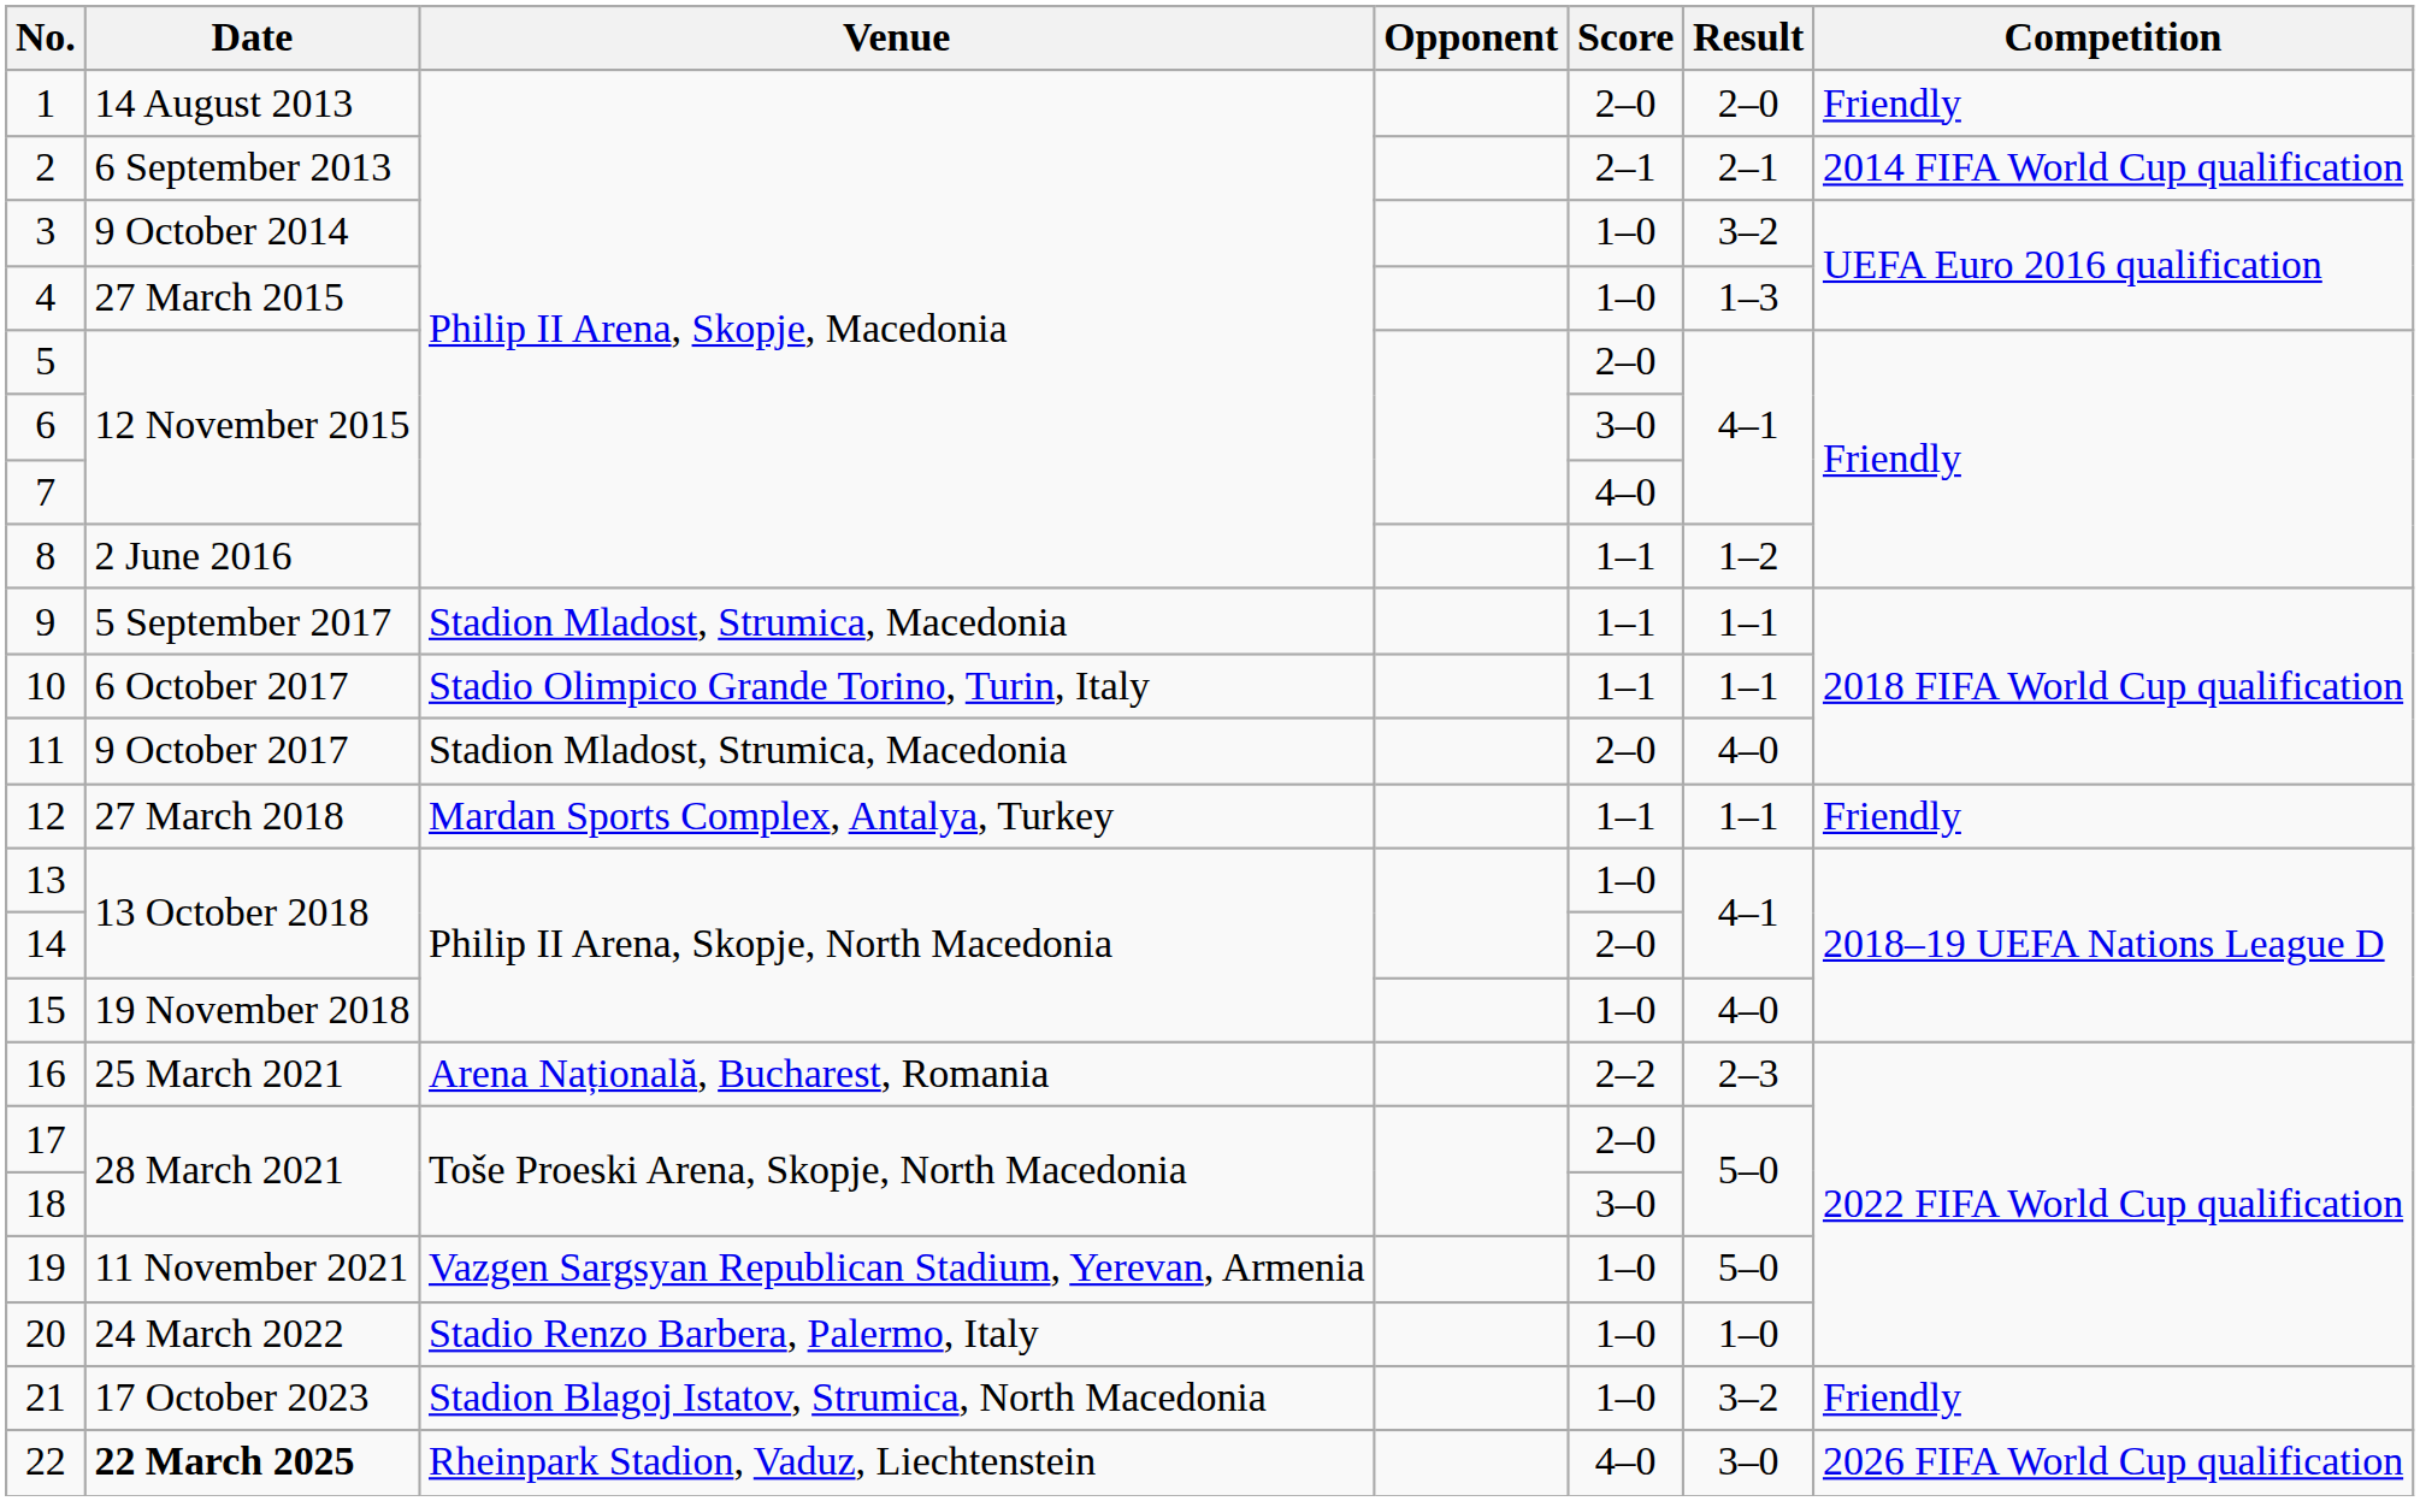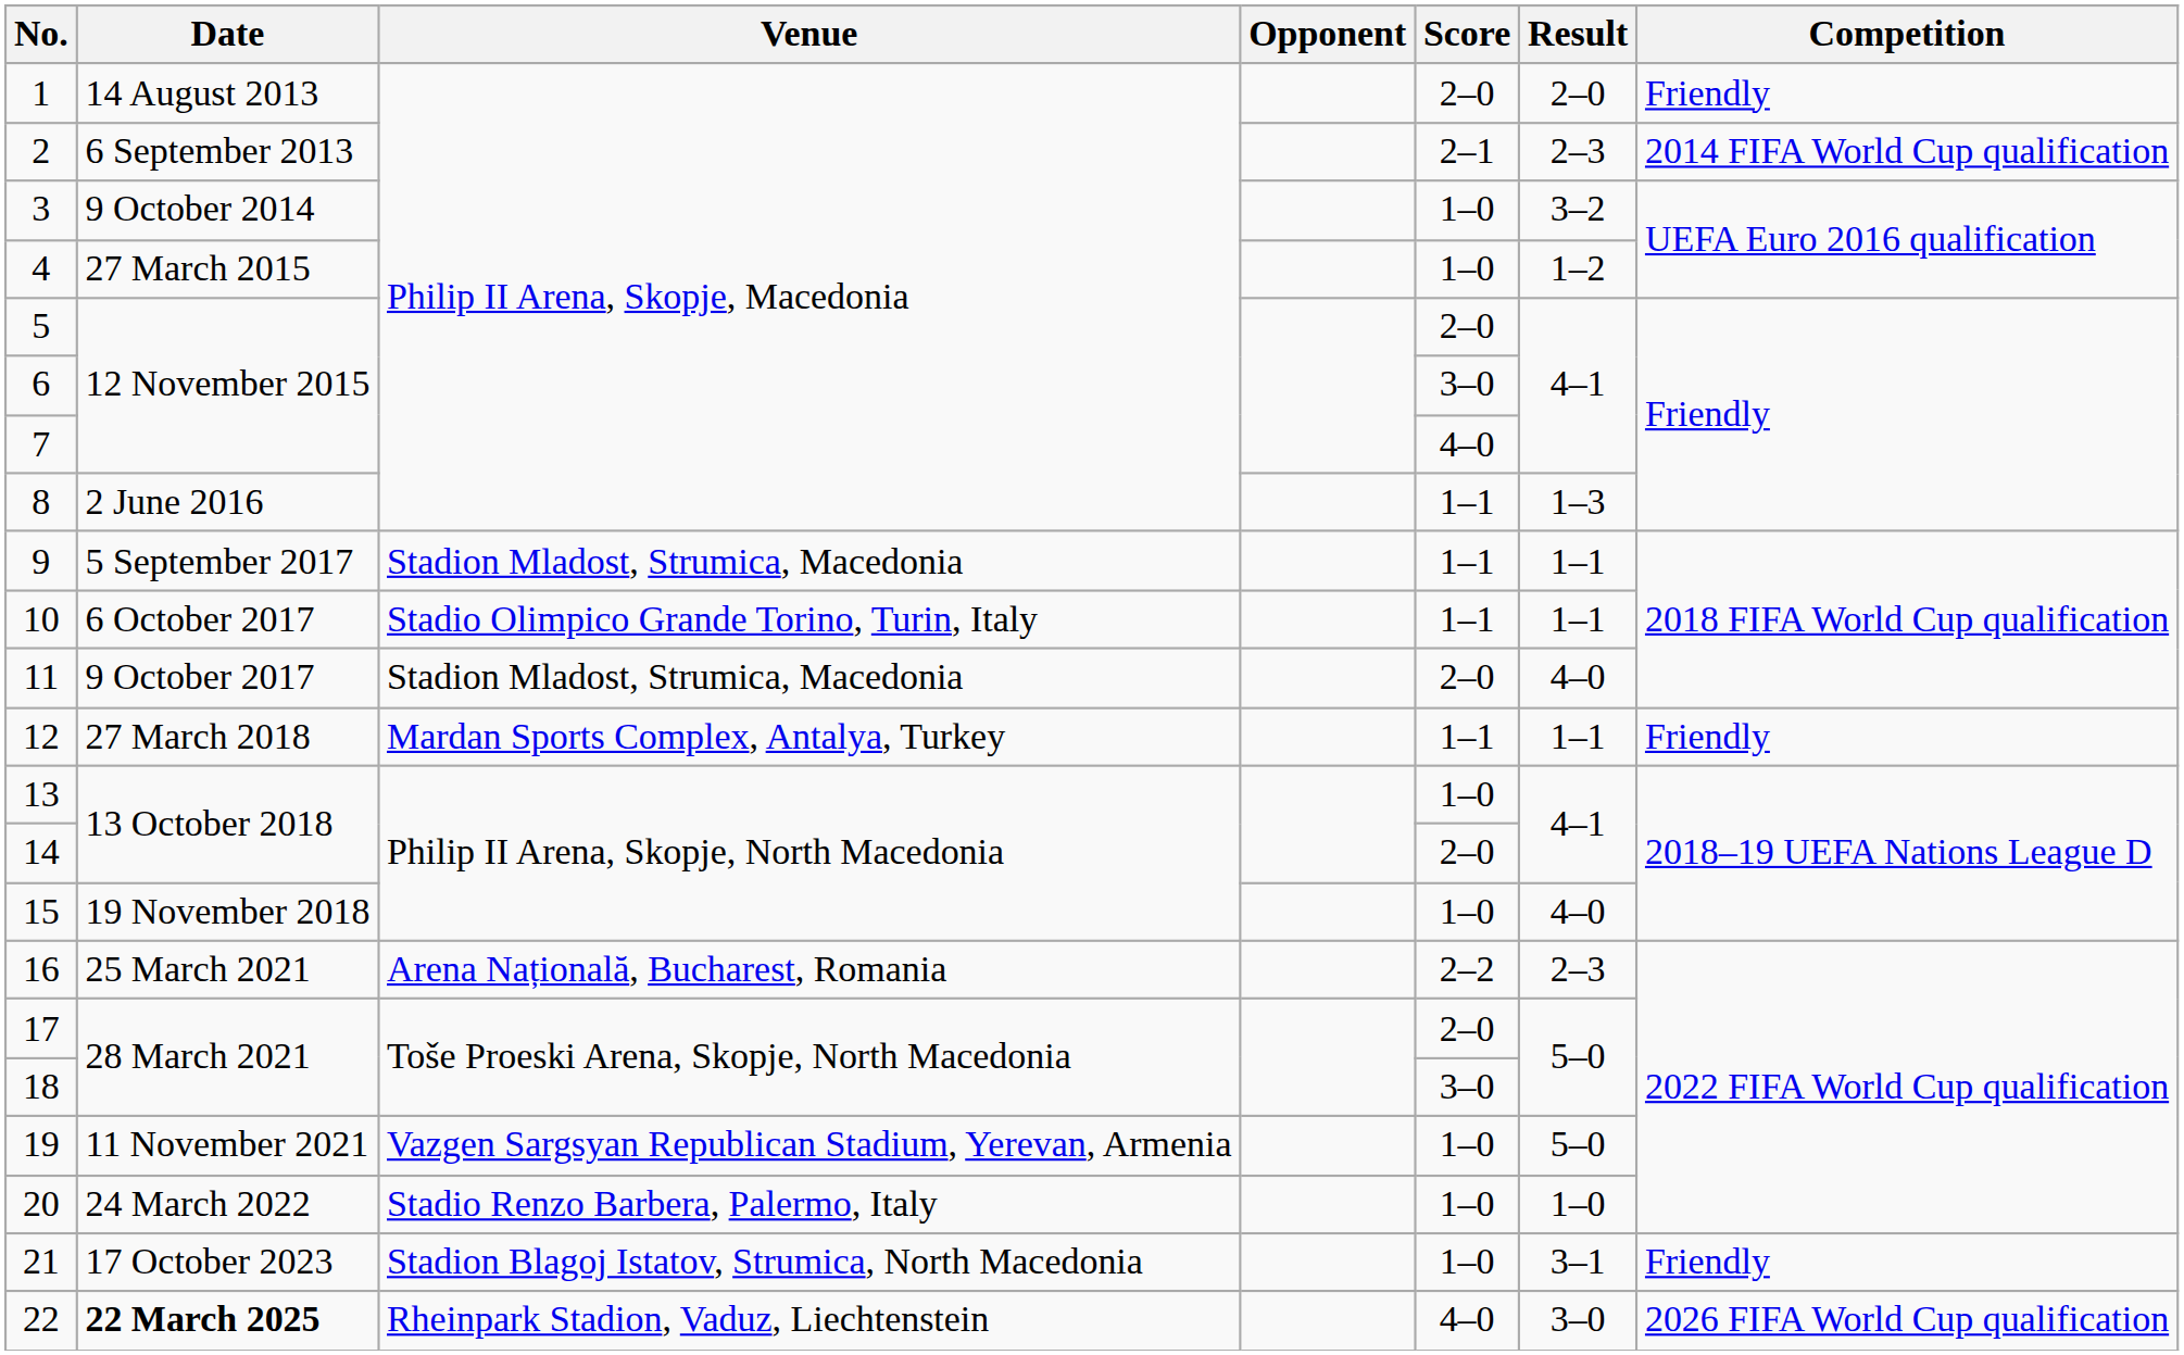 <table class="wikitable sortable">
 <tr>
 <th scope="col">No.</th>
 <th scope="col">Date</th>
 <th scope="col">Venue</th>
 <th scope="col">Opponent</th>
 <th scope="col">Score</th>
 <th scope="col">Result</th>
 <th scope="col">Competition</th>
 </tr>
 <tr>
 <td style="text-align:center">1</td>
 <td>14 August 2013</td>
 <td rowspan="8"><a href='#'>Philip II Arena</a>, <a href='#'>Skopje</a>, Macedonia</td>
 <td></td>
 <td style="text-align:center">2–0</td>
 <td style="text-align:center">2–0</td>
 <td><a href='#'>Friendly</a></td>
 </tr>
 <tr>
 <td style="text-align:center">2</td>
 <td>6 September 2013</td>
 <td></td>
 <td style="text-align:center">2–1</td>
-<td style="text-align:center">2–1</td>
+<td style="text-align:center">2–3</td>
 <td><a href='#'>2014 FIFA World Cup qualification</a></td>
 </tr>
 <tr>
 <td style="text-align:center">3</td>
 <td>9 October 2014</td>
 <td></td>
 <td style="text-align:center">1–0</td>
 <td style="text-align:center">3–2</td>
 <td rowspan="2"><a href='#'>UEFA Euro 2016 qualification</a></td>
 </tr>
 <tr>
 <td style="text-align:center">4</td>
 <td>27 March 2015</td>
 <td></td>
 <td style="text-align:center">1–0</td>
-<td style="text-align:center">1–3</td>
+<td style="text-align:center">1–2</td>
 </tr>
 <tr>
 <td style="text-align:center">5</td>
 <td rowspan="3">12 November 2015</td>
 <td rowspan="3"></td>
 <td style="text-align:center">2–0</td>
 <td rowspan="3" style="text-align:center;">4–1</td>
 <td rowspan="4"><a href='#'>Friendly</a></td>
 </tr>
 <tr>
 <td style="text-align:center">6</td>
 <td style="text-align:center">3–0</td>
 </tr>
 <tr>
 <td style="text-align:center">7</td>
 <td style="text-align:center">4–0</td>
 </tr>
 <tr>
 <td style="text-align:center">8</td>
 <td>2 June 2016</td>
 <td></td>
 <td style="text-align:center">1–1</td>
-<td style="text-align:center">1–2</td>
+<td style="text-align:center">1–3</td>
 </tr>
 <tr>
 <td style="text-align:center">9</td>
 <td>5 September 2017</td>
 <td><a href='#'>Stadion Mladost</a>, <a href='#'>Strumica</a>, Macedonia</td>
 <td></td>
 <td style="text-align:center">1–1</td>
 <td style="text-align:center">1–1</td>
 <td rowspan="3"><a href='#'>2018 FIFA World Cup qualification</a></td>
 </tr>
 <tr>
 <td style="text-align:center">10</td>
 <td>6 October 2017</td>
 <td><a href='#'>Stadio Olimpico Grande Torino</a>, <a href='#'>Turin</a>, Italy</td>
 <td></td>
 <td style="text-align:center">1–1</td>
 <td style="text-align:center">1–1</td>
 </tr>
 <tr>
 <td style="text-align:center">11</td>
 <td>9 October 2017</td>
 <td>Stadion Mladost, Strumica, Macedonia</td>
 <td></td>
 <td style="text-align:center">2–0</td>
 <td style="text-align:center">4–0</td>
 </tr>
 <tr>
 <td style="text-align:center">12</td>
 <td>27 March 2018</td>
 <td><a href='#'>Mardan Sports Complex</a>, <a href='#'>Antalya</a>, Turkey</td>
 <td></td>
 <td style="text-align:center">1–1</td>
 <td style="text-align:center">1–1</td>
 <td><a href='#'>Friendly</a></td>
 </tr>
 <tr>
 <td style="text-align:center">13</td>
 <td rowspan="2">13 October 2018</td>
 <td rowspan="3">Philip II Arena, Skopje, North Macedonia</td>
 <td rowspan="2"></td>
 <td style="text-align:center">1–0</td>
 <td rowspan="2" style="text-align:center">4–1</td>
 <td rowspan="3"><a href='#'>2018–19 UEFA Nations League D</a></td>
 </tr>
 <tr>
 <td style="text-align:center">14</td>
 <td style="text-align:center">2–0</td>
 </tr>
 <tr>
 <td style="text-align:center">15</td>
 <td>19 November 2018</td>
 <td></td>
 <td style="text-align:center">1–0</td>
 <td style="text-align:center">4–0</td>
 </tr>
 <tr>
 <td style="text-align:center">16</td>
 <td>25 March 2021</td>
 <td><a href='#'>Arena Națională</a>, <a href='#'>Bucharest</a>, Romania</td>
 <td></td>
 <td style="text-align:center">2–2</td>
 <td style="text-align:center">2–3</td>
 <td rowspan="5"><a href='#'>2022 FIFA World Cup qualification</a></td>
 </tr>
 <tr>
 <td style="text-align:center">17</td>
 <td rowspan="2">28 March 2021</td>
 <td rowspan="2">Toše Proeski Arena, Skopje, North Macedonia</td>
 <td rowspan="2"></td>
 <td style="text-align:center">2–0</td>
 <td rowspan="2" style="text-align:center">5–0</td>
 </tr>
 <tr>
 <td style="text-align:center">18</td>
 <td style="text-align:center">3–0</td>
 </tr>
 <tr>
 <td style="text-align:center">19</td>
 <td>11 November 2021</td>
 <td><a href='#'>Vazgen Sargsyan Republican Stadium</a>, <a href='#'>Yerevan</a>, Armenia</td>
 <td></td>
 <td style="text-align:center">1–0</td>
 <td style="text-align:center">5–0</td>
 </tr>
 <tr>
 <td style="text-align:center">20</td>
 <td>24 March 2022</td>
 <td><a href='#'>Stadio Renzo Barbera</a>, <a href='#'>Palermo</a>, Italy</td>
 <td></td>
 <td style="text-align:center">1–0</td>
 <td style="text-align:center">1–0</td>
 </tr>
 <tr>
 <td style="text-align:center">21</td>
 <td>17 October 2023</td>
 <td><a href='#'>Stadion Blagoj Istatov</a>, <a href='#'>Strumica</a>, North Macedonia</td>
 <td></td>
 <td style="text-align:center">1–0</td>
-<td style="text-align:center">3–2</td>
+<td style="text-align:center">3–1</td>
 <td><a href='#'>Friendly</a></td>
 </tr>
 <tr>
 <td style="text-align:center">22</td>
 <td><strong>22 March 2025</strong></td>
 <td><a href='#'>Rheinpark Stadion</a>, <a href='#'>Vaduz</a>, Liechtenstein</td>
 <td></td>
 <td style="text-align:center">4–0</td>
 <td style="text-align:center">3–0</td>
 <td><a href='#'>2026 FIFA World Cup qualification</a></td>
 </tr>
 </table>
